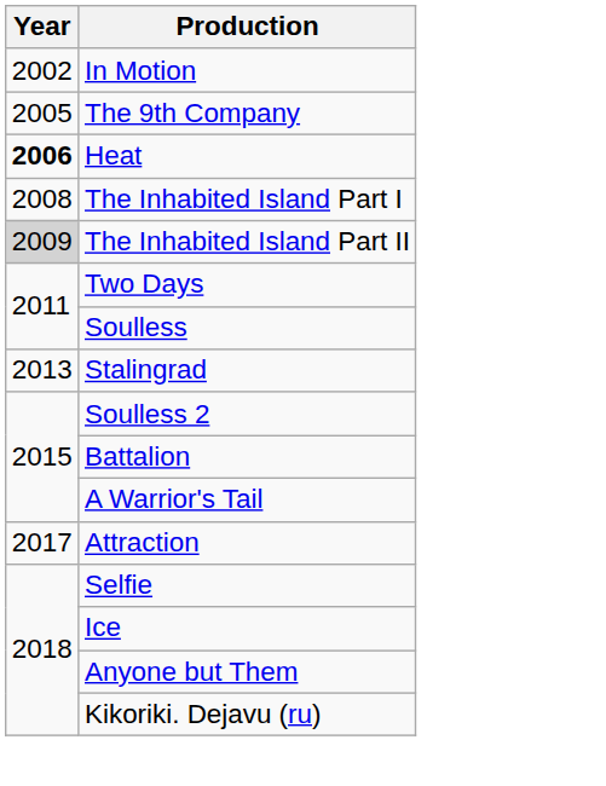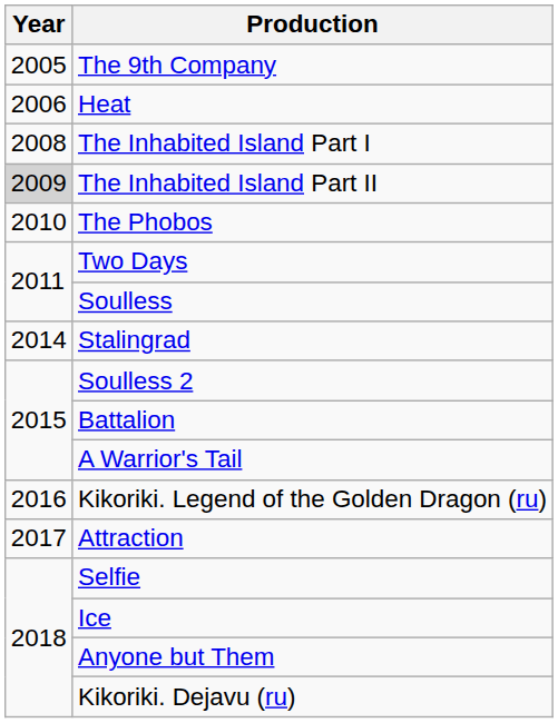 <table class="wikitable">
 <tr>
 <th>Year</th>
 <th>Production</th>
 </tr>
 <tr>
-<td>2002</td>
-<td><a href='#'>In Motion</a></td>
-</tr>
-<tr>
 <td>2005</td>
 <td><a href='#'>The 9th Company</a></td>
 </tr>
 <tr>
-<td><strong>2006</strong></td>
+<td>2006</td>
 <td><a href='#'>Heat</a></td>
 </tr>
 <tr>
 <td>2008</td>
 <td><a href='#'>The Inhabited Island</a> Part I</td>
 </tr>
 <tr>
 <td style="background: lightgrey;">2009</td>
 <td><a href='#'>The Inhabited Island</a> Part II</td>
 </tr>
 <tr>
+<td>2010</td>
+<td><a href='#'>The Phobos</a></td>
+</tr>
+<tr>
 <td rowspan="2">2011</td>
 <td><a href='#'>Two Days</a></td>
 </tr>
 <tr>
 <td><a href='#'>Soulless</a></td>
 </tr>
 <tr>
-<td>2013</td>
+<td>2014</td>
 <td><a href='#'>Stalingrad</a></td>
 </tr>
 <tr>
 <td rowspan="3">2015</td>
 <td><a href='#'>Soulless 2</a></td>
 </tr>
 <tr>
 <td><a href='#'>Battalion</a></td>
 </tr>
 <tr>
 <td><a href='#'>A Warrior's Tail</a></td>
+</tr>
+<tr>
+<td>2016</td>
+<td>Kikoriki. Legend of the Golden Dragon (<a href='#'>ru</a>)</td>
 </tr>
 <tr>
 <td>2017</td>
 <td><a href='#'>Attraction</a></td>
 </tr>
 <tr>
 <td rowspan="4">2018</td>
 <td><a href='#'>Selfie</a></td>
 </tr>
 <tr>
 <td><a href='#'>Ice</a></td>
 </tr>
 <tr>
 <td><a href='#'>Anyone but Them</a></td>
 </tr>
 <tr>
 <td>Kikoriki. Dejavu (<a href='#'>ru</a>)</td>
 </tr>
 </table>
